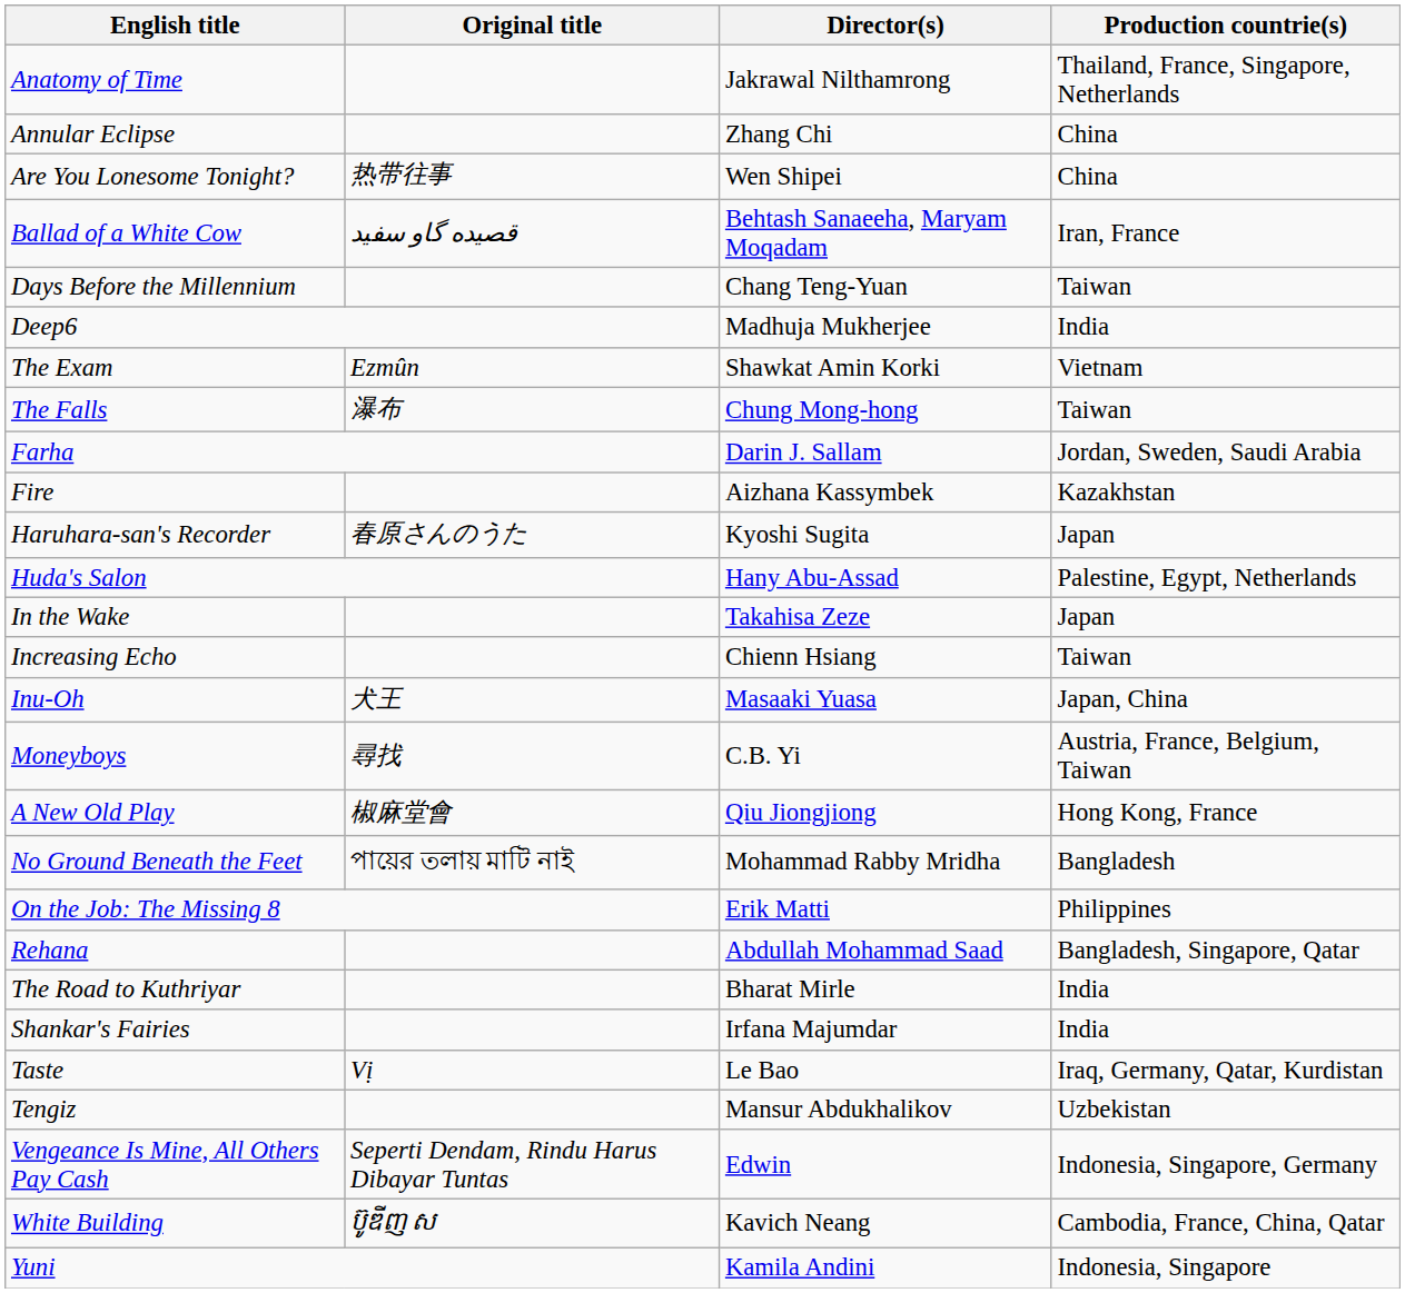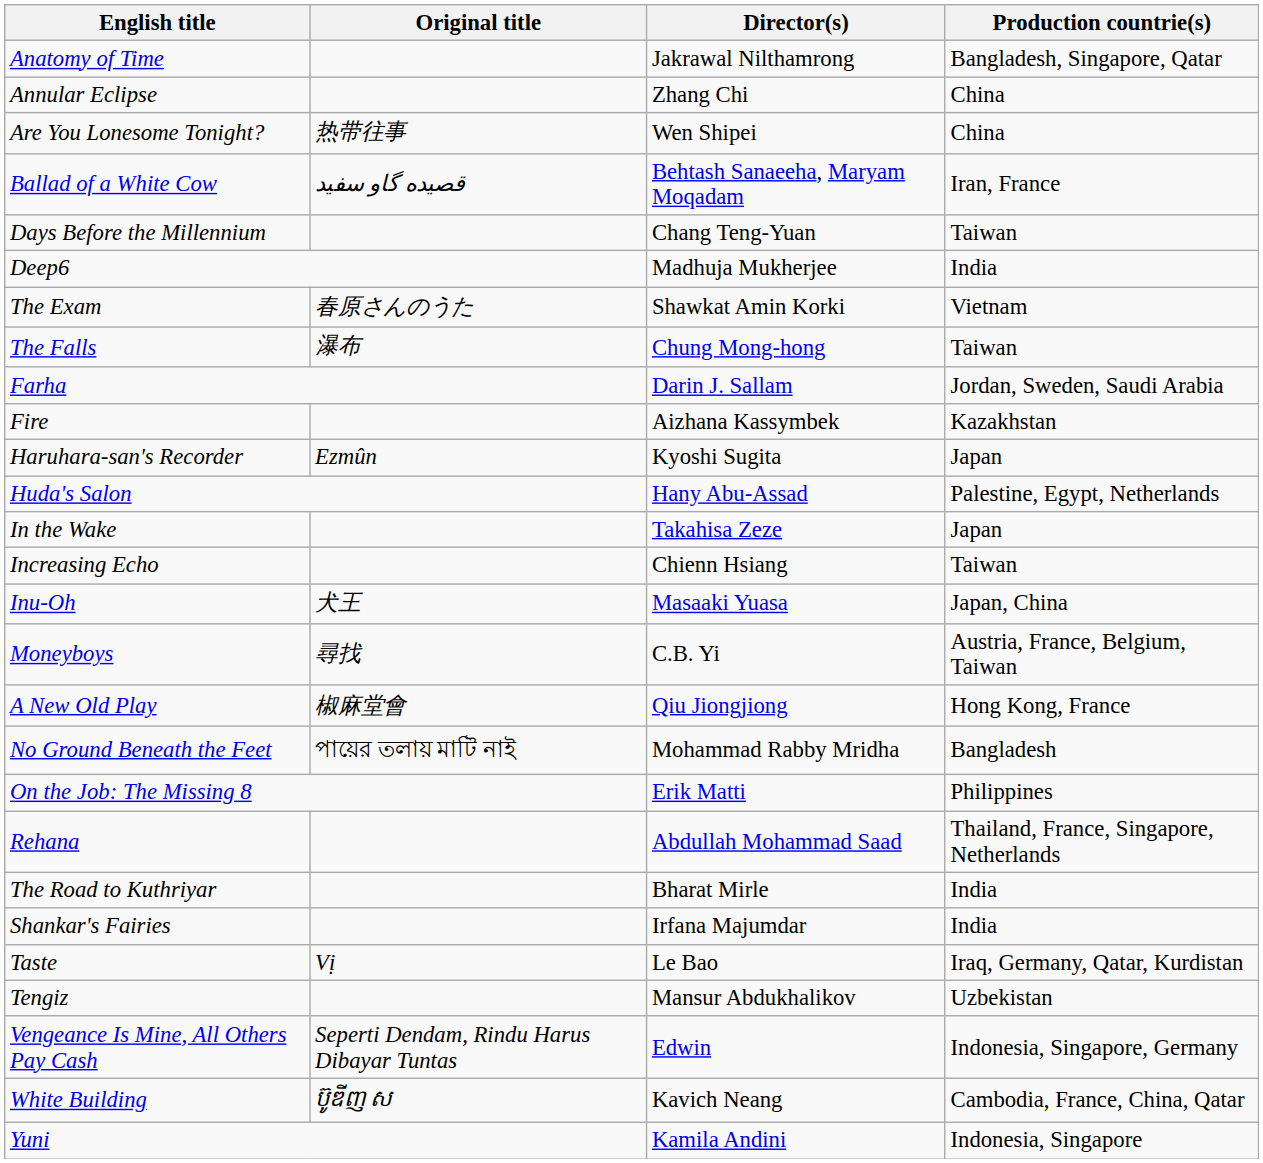 <table class="sortable wikitable" style="width:100%; margin-bottom:4px" cellpadding="5">
 <tr>
 <th scope="col">English title</th>
 <th scope="col">Original title</th>
 <th scope="col">Director(s)</th>
 <th scope="col">Production countrie(s)</th>
 </tr>
 <tr>
 <td><em><a href='#'>Anatomy of Time</a></em></td>
 <td></td>
 <td>Jakrawal Nilthamrong</td>
-<td>Thailand, France, Singapore, Netherlands</td>
+<td>Bangladesh, Singapore, Qatar</td>
 </tr>
 <tr>
 <td><em>Annular Eclipse</em></td>
 <td></td>
 <td>Zhang Chi</td>
 <td>China</td>
 </tr>
 <tr>
 <td><em>Are You Lonesome Tonight?</em></td>
 <td><em>热带往事</em></td>
 <td>Wen Shipei</td>
 <td>China</td>
 </tr>
 <tr>
 <td><em><a href='#'>Ballad of a White Cow</a></em></td>
 <td><em>قصیده گاو سفید</em></td>
 <td><a href='#'>Behtash Sanaeeha</a>, <a href='#'>Maryam Moqadam</a></td>
 <td>Iran, France</td>
 </tr>
 <tr>
 <td><em>Days Before the Millennium</em></td>
 <td></td>
 <td>Chang Teng-Yuan</td>
 <td>Taiwan</td>
 </tr>
 <tr>
 <td colspan=2><em>Deep6</em></td>
 <td>Madhuja Mukherjee</td>
 <td>India</td>
 </tr>
 <tr>
 <td><em>The Exam</em></td>
-<td><em>Ezmûn</em></td>
+<td><em>春原さんのうた</em></td>
 <td>Shawkat Amin Korki</td>
 <td>Vietnam</td>
 </tr>
 <tr>
 <td><em><a href='#'>The Falls</a></em></td>
 <td><em>瀑布</em></td>
 <td><a href='#'>Chung Mong-hong</a></td>
 <td>Taiwan</td>
 </tr>
 <tr>
 <td colspan="2"><em><a href='#'>Farha</a></em></td>
 <td><a href='#'>Darin J. Sallam</a></td>
 <td>Jordan, Sweden, Saudi Arabia</td>
 </tr>
 <tr>
 <td><em>Fire</em></td>
 <td></td>
 <td>Aizhana Kassymbek</td>
 <td>Kazakhstan</td>
 </tr>
 <tr>
 <td><em>Haruhara-san's Recorder</em></td>
-<td><em>春原さんのうた</em></td>
+<td><em>Ezmûn</em></td>
 <td>Kyoshi Sugita</td>
 <td>Japan</td>
 </tr>
 <tr>
 <td colspan="2"><em><a href='#'>Huda's Salon</a></em></td>
 <td><a href='#'>Hany Abu-Assad</a></td>
 <td>Palestine, Egypt, Netherlands</td>
 </tr>
 <tr>
 <td><em>In the Wake</em></td>
 <td></td>
 <td><a href='#'>Takahisa Zeze</a></td>
 <td>Japan</td>
 </tr>
 <tr>
 <td><em>Increasing Echo</em></td>
 <td></td>
 <td>Chienn Hsiang</td>
 <td>Taiwan</td>
 </tr>
 <tr>
 <td><em><a href='#'>Inu-Oh</a></em></td>
 <td><em>犬王</em></td>
 <td><a href='#'>Masaaki Yuasa</a></td>
 <td>Japan, China</td>
 </tr>
 <tr>
 <td><em><a href='#'>Moneyboys</a></em></td>
 <td><em>尋找</em></td>
 <td>C.B. Yi</td>
 <td>Austria, France, Belgium, Taiwan</td>
 </tr>
 <tr>
 <td><em><a href='#'>A New Old Play</a></em></td>
 <td><em>椒麻堂會</em></td>
 <td><a href='#'>Qiu Jiongjiong</a></td>
 <td>Hong Kong, France</td>
 </tr>
 <tr>
 <td><em><a href='#'>No Ground Beneath the Feet</a></em></td>
 <td>পায়ের তলায় মাটি নাই</td>
 <td>Mohammad Rabby Mridha</td>
 <td>Bangladesh</td>
 </tr>
 <tr>
 <td colspan="2"><em><a href='#'>On the Job: The Missing 8</a></em></td>
 <td><a href='#'>Erik Matti</a></td>
 <td>Philippines</td>
 </tr>
 <tr>
 <td><em><a href='#'>Rehana</a></em></td>
 <td></td>
 <td><a href='#'>Abdullah Mohammad Saad</a></td>
-<td>Bangladesh, Singapore, Qatar</td>
+<td>Thailand, France, Singapore, Netherlands</td>
 </tr>
 <tr>
 <td><em>The Road to Kuthriyar</em></td>
 <td></td>
 <td>Bharat Mirle</td>
 <td>India</td>
 </tr>
 <tr>
 <td><em>Shankar's Fairies</em></td>
 <td></td>
 <td>Irfana Majumdar</td>
 <td>India</td>
 </tr>
 <tr>
 <td><em>Taste</em></td>
 <td><em>Vị</em></td>
 <td>Le Bao</td>
 <td>Iraq, Germany, Qatar, Kurdistan</td>
 </tr>
 <tr>
 <td><em>Tengiz</em></td>
 <td></td>
 <td>Mansur Abdukhalikov</td>
 <td>Uzbekistan</td>
 </tr>
 <tr>
 <td><em><a href='#'>Vengeance Is Mine, All Others Pay Cash</a></em></td>
 <td><em>Seperti Dendam, Rindu Harus Dibayar Tuntas</em></td>
 <td><a href='#'>Edwin</a></td>
 <td>Indonesia, Singapore, Germany</td>
 </tr>
 <tr>
 <td><em><a href='#'>White Building</a></em></td>
 <td><em>ប៊ូឌីញ ស</em></td>
 <td>Kavich Neang</td>
 <td>Cambodia, France, China, Qatar</td>
 </tr>
 <tr>
 <td colspan="2"><em><a href='#'>Yuni</a></em></td>
 <td><a href='#'>Kamila Andini</a></td>
 <td>Indonesia, Singapore</td>
 </tr>
 </table>
